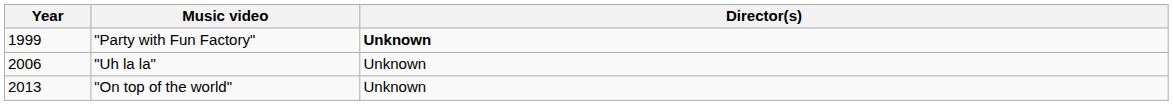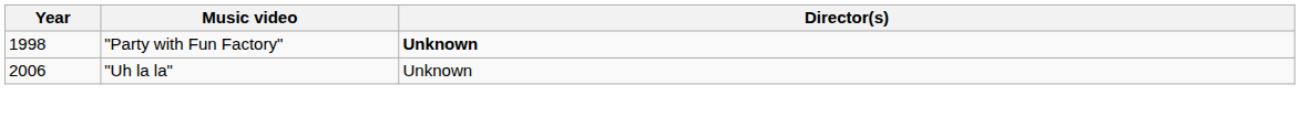 <table class="wikitable" style="width:98%;">
 <tr>
 <th width=3%>Year</th>
 <th style="width:10%;">Music video</th>
 <th style="width:30%;">Director(s)</th>
 </tr>
 <tr>
-<td>1999</td>
+<td>1998</td>
 <td>"Party with Fun Factory"</td>
 <td><strong>Unknown</strong></td>
 </tr>
 <tr>
 <td>2006</td>
 <td>"Uh la la"</td>
 <td>Unknown</td>
 </tr>
-<tr>
-<td>2013</td>
-<td>"On top of the world"</td>
-<td>Unknown</td>
-</tr>
 </table>
